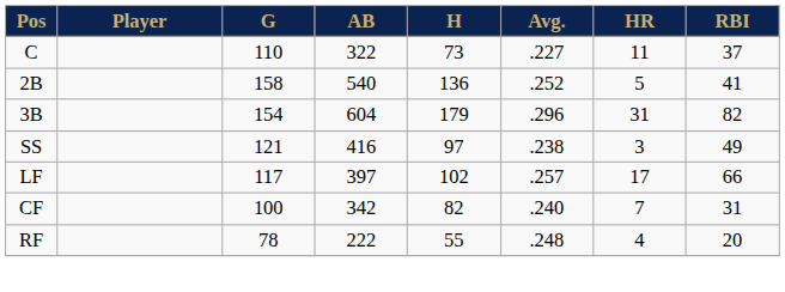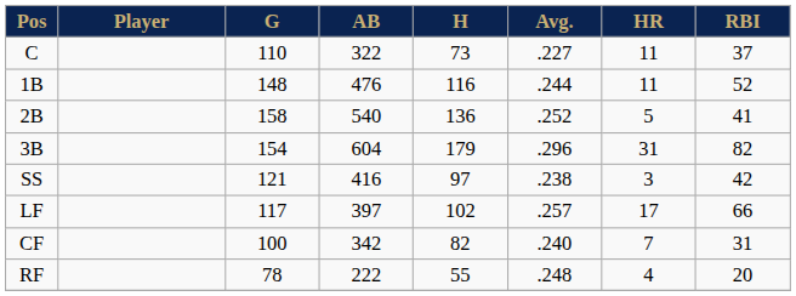 <table class="wikitable sortable">
 <tr>
 <th style="background:#0a2351;color:#c9b074;" width="5%">Pos</th>
 <th style="background:#0a2351;color:#c9b074;" width="16%">Player</th>
 <th style="background:#0a2351;color:#c9b074;" width="9%">G</th>
 <th style="background:#0a2351;color:#c9b074;" width="9%">AB</th>
 <th style="background:#0a2351;color:#c9b074;" width="9%">H</th>
 <th style="background:#0a2351;color:#c9b074;" width="9%">Avg.</th>
 <th style="background:#0a2351;color:#c9b074;" width="9%">HR</th>
 <th style="background:#0a2351;color:#c9b074;" width="9%">RBI</th>
 </tr>
 <tr align="center">
 <td>C</td>
 <td></td>
 <td>110</td>
 <td>322</td>
 <td>73</td>
 <td>.227</td>
 <td>11</td>
 <td>37</td>
+</tr>
+<tr align="center">
+<td>1B</td>
+<td></td>
+<td>148</td>
+<td>476</td>
+<td>116</td>
+<td>.244</td>
+<td>11</td>
+<td>52</td>
 </tr>
 <tr align="center">
 <td>2B</td>
 <td></td>
 <td>158</td>
 <td>540</td>
 <td>136</td>
 <td>.252</td>
 <td>5</td>
 <td>41</td>
 </tr>
 <tr align="center">
 <td>3B</td>
 <td></td>
 <td>154</td>
 <td>604</td>
 <td>179</td>
 <td>.296</td>
 <td>31</td>
 <td>82</td>
 </tr>
 <tr align="center">
 <td>SS</td>
 <td></td>
 <td>121</td>
 <td>416</td>
 <td>97</td>
 <td>.238</td>
 <td>3</td>
-<td>49</td>
+<td>42</td>
 </tr>
 <tr align="center">
 <td>LF</td>
 <td></td>
 <td>117</td>
 <td>397</td>
 <td>102</td>
 <td>.257</td>
 <td>17</td>
 <td>66</td>
 </tr>
 <tr align="center">
 <td>CF</td>
 <td></td>
 <td>100</td>
 <td>342</td>
 <td>82</td>
 <td>.240</td>
 <td>7</td>
 <td>31</td>
 </tr>
 <tr align="center">
 <td>RF</td>
 <td></td>
 <td>78</td>
 <td>222</td>
 <td>55</td>
 <td>.248</td>
 <td>4</td>
 <td>20</td>
 </tr>
 <tr align="center">
 </tr>
 </table>
